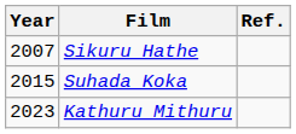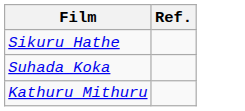 <table class="wikitable">
 <tr>
-<th>Year</th>
 <th>Film</th>
 <th>Ref.</th>
 </tr>
 <tr>
-<td>2007</td>
 <td><em><a href='#'>Sikuru Hathe</a></em></td>
 <td></td>
 </tr>
 <tr>
-<td>2015</td>
 <td><em><a href='#'>Suhada Koka</a></em></td>
 <td></td>
 </tr>
 <tr>
-<td>2023</td>
 <td><em><a href='#'>Kathuru Mithuru</a></em></td>
 <td></td>
 </tr>
 </table>
